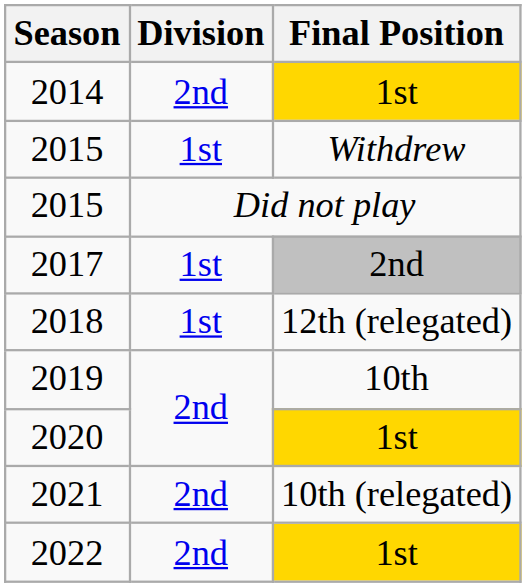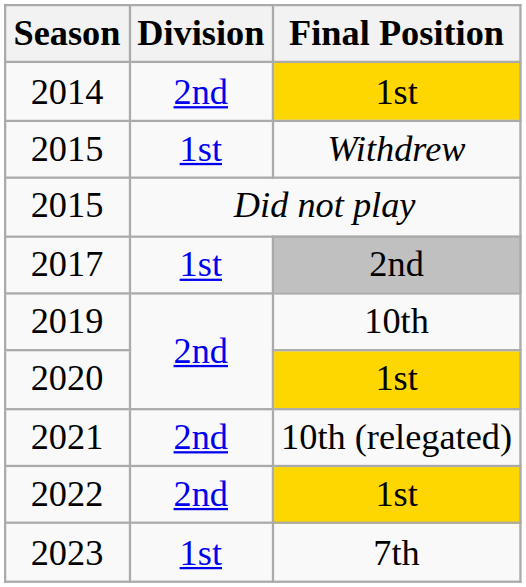 <table class="wikitable sortable">
 <tr>
 <th>Season</th>
 <th>Division</th>
 <th>Final Position</th>
 </tr>
 <tr>
 <td align=center>2014</td>
 <td align=center><a href='#'>2nd</a></td>
 <td align=center style="background:gold;">1st</td>
 </tr>
 <tr>
 <td align=center>2015</td>
 <td align=center><a href='#'>1st</a></td>
 <td align=center><em>Withdrew</em></td>
 </tr>
 <tr>
 <td align=center>2015</td>
 <td colspan=2 align=center><em>Did not play</em></td>
 </tr>
 <tr>
 <td align=center>2017</td>
 <td align=center><a href='#'>1st</a></td>
 <td align=center style="background:silver;">2nd</td>
 </tr>
 <tr>
-<td align=center>2018</td>
-<td align=center><a href='#'>1st</a></td>
-<td align=center>12th (relegated)</td>
-</tr>
-<tr>
 <td align=center>2019</td>
 <td rowspan=2 align=center><a href='#'>2nd</a></td>
 <td align=center>10th</td>
 </tr>
 <tr>
 <td align=center>2020</td>
 <td align=center style="background:gold;">1st</td>
 </tr>
 <tr>
 <td align=center>2021</td>
 <td align=center><a href='#'>2nd</a></td>
 <td align=center>10th (relegated)</td>
 </tr>
 <tr>
 <td align=center>2022</td>
 <td align=center><a href='#'>2nd</a></td>
 <td align=center style="background:gold;">1st</td>
 </tr>
+<tr>
+<td align=center>2023</td>
+<td align=center><a href='#'>1st</a></td>
+<td align=center>7th</td>
+</tr>
 </table>
